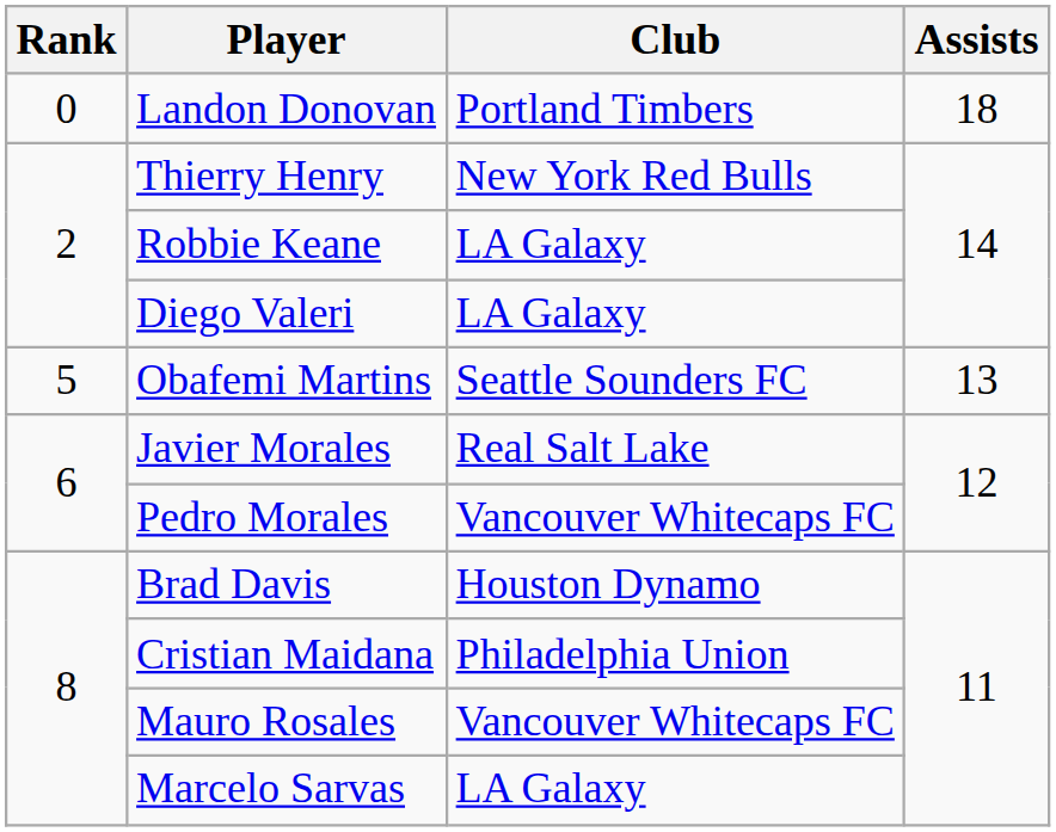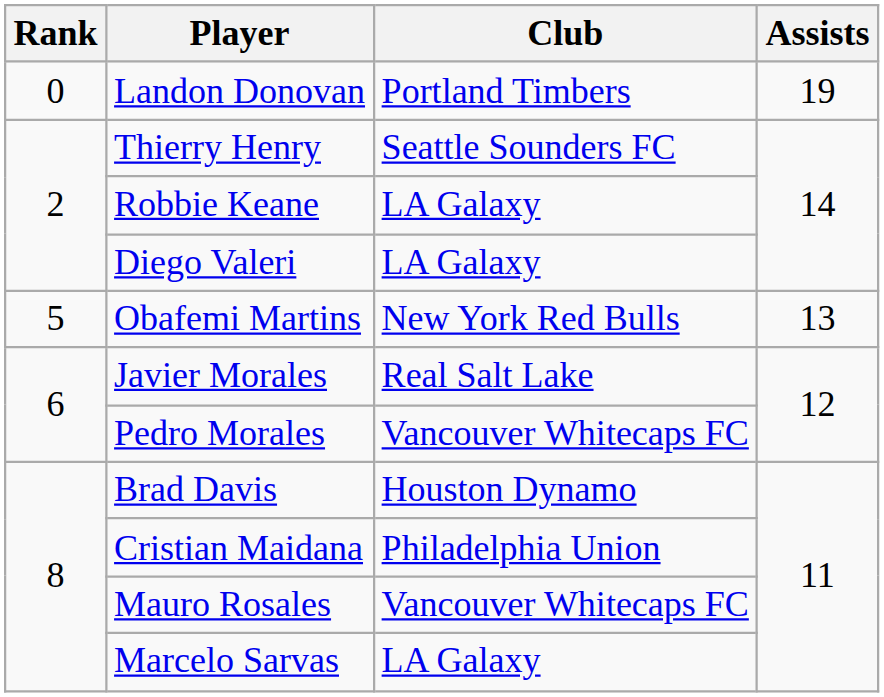 <table class="wikitable" style="text-align:center">
 <tr>
 <th>Rank</th>
 <th>Player</th>
 <th>Club</th>
 <th>Assists</th>
 </tr>
 <tr>
 <td>0</td>
 <td align="left"> <a href='#'>Landon Donovan</a></td>
 <td align="left"><a href='#'>Portland Timbers</a></td>
-<td>18</td>
+<td>19</td>
 </tr>
 <tr>
 <td rowspan="3">2</td>
 <td align="left"> <a href='#'>Thierry Henry</a></td>
-<td align="left"><a href='#'>New York Red Bulls</a></td>
+<td align="left"><a href='#'>Seattle Sounders FC</a></td>
 <td rowspan="3">14</td>
 </tr>
 <tr>
 <td align="left"> <a href='#'>Robbie Keane</a></td>
 <td align="left"><a href='#'>LA Galaxy</a></td>
 </tr>
 <tr>
 <td align="left"> <a href='#'>Diego Valeri</a></td>
 <td align="left"><a href='#'>LA Galaxy</a></td>
 </tr>
 <tr>
 <td>5</td>
 <td align="left"> <a href='#'>Obafemi Martins</a></td>
-<td align="left"><a href='#'>Seattle Sounders FC</a></td>
+<td align="left"><a href='#'>New York Red Bulls</a></td>
 <td>13</td>
 </tr>
 <tr>
 <td rowspan="2">6</td>
 <td align="left"> <a href='#'>Javier Morales</a></td>
 <td align="left"><a href='#'>Real Salt Lake</a></td>
 <td rowspan="2">12</td>
 </tr>
 <tr>
 <td align="left"> <a href='#'>Pedro Morales</a></td>
 <td align="left"><a href='#'>Vancouver Whitecaps FC</a></td>
 </tr>
 <tr>
 <td rowspan="4">8</td>
 <td align="left"> <a href='#'>Brad Davis</a></td>
 <td align="left"><a href='#'>Houston Dynamo</a></td>
 <td rowspan="4">11</td>
 </tr>
 <tr>
 <td align="left"> <a href='#'>Cristian Maidana</a></td>
 <td align="left"><a href='#'>Philadelphia Union</a></td>
 </tr>
 <tr>
 <td align="left"> <a href='#'>Mauro Rosales</a></td>
 <td align="left"><a href='#'>Vancouver Whitecaps FC</a></td>
 </tr>
 <tr>
 <td align="left"> <a href='#'>Marcelo Sarvas</a></td>
 <td align="left"><a href='#'>LA Galaxy</a></td>
 </tr>
 </table>
